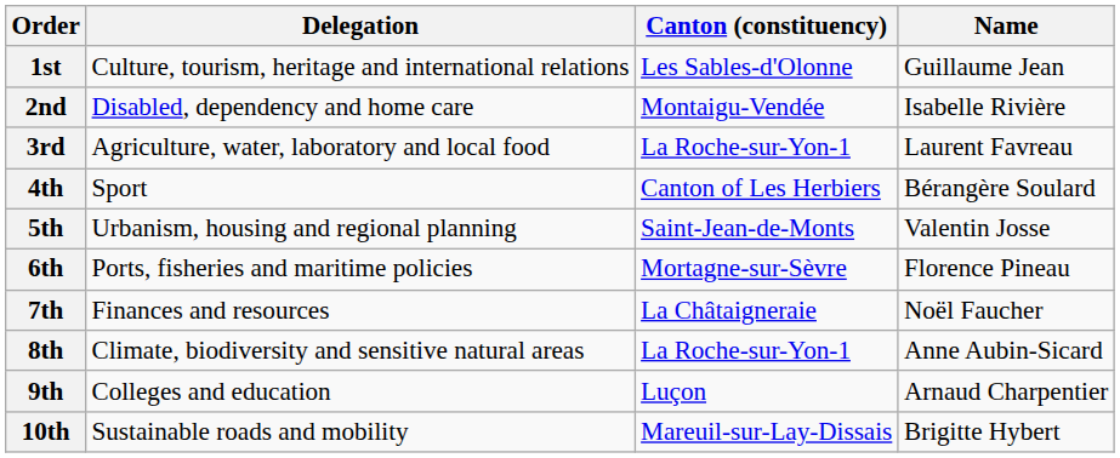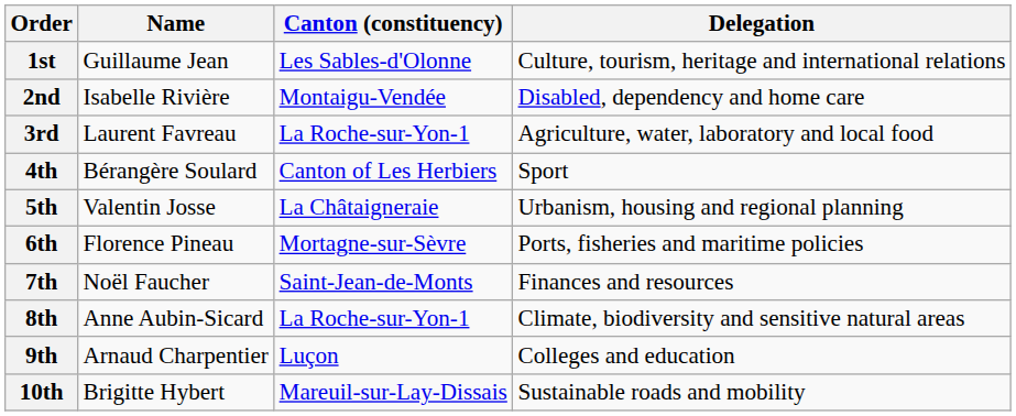 <table class="wikitable sortable">
 <tr>
 <th>Order</th>
+<th>Name</th>
+<th><a href='#'>Canton</a> (constituency)</th>
 <th>Delegation</th>
-<th><a href='#'>Canton</a> (constituency)</th>
-<th>Name</th>
 </tr>
 <tr>
 <th>1st</th>
+<td>Guillaume Jean</td>
+<td><a href='#'>Les Sables-d'Olonne</a></td>
 <td>Culture, tourism, heritage and international relations</td>
-<td><a href='#'>Les Sables-d'Olonne</a></td>
-<td>Guillaume Jean</td>
 </tr>
 <tr>
 <th>2nd</th>
+<td>Isabelle Rivière</td>
+<td><a href='#'>Montaigu-Vendée</a></td>
 <td><a href='#'>Disabled</a>, dependency and home care</td>
-<td><a href='#'>Montaigu-Vendée</a></td>
-<td>Isabelle Rivière</td>
 </tr>
 <tr>
 <th>3rd</th>
+<td>Laurent Favreau</td>
+<td><a href='#'>La Roche-sur-Yon-1</a></td>
 <td>Agriculture, water, laboratory and local food</td>
-<td><a href='#'>La Roche-sur-Yon-1</a></td>
-<td>Laurent Favreau</td>
 </tr>
 <tr>
 <th>4th</th>
+<td>Bérangère Soulard</td>
+<td><a href='#'>Canton of Les Herbiers</a></td>
 <td>Sport</td>
-<td><a href='#'>Canton of Les Herbiers</a></td>
-<td>Bérangère Soulard</td>
 </tr>
 <tr>
 <th>5th</th>
+<td>Valentin Josse</td>
+<td><a href='#'>La Châtaigneraie</a></td>
 <td>Urbanism, housing and regional planning</td>
-<td><a href='#'>Saint-Jean-de-Monts</a></td>
-<td>Valentin Josse</td>
 </tr>
 <tr>
 <th>6th</th>
+<td>Florence Pineau</td>
+<td><a href='#'>Mortagne-sur-Sèvre</a></td>
 <td>Ports, fisheries and maritime policies</td>
-<td><a href='#'>Mortagne-sur-Sèvre</a></td>
-<td>Florence Pineau</td>
 </tr>
 <tr>
 <th>7th</th>
+<td>Noël Faucher</td>
+<td><a href='#'>Saint-Jean-de-Monts</a></td>
 <td>Finances and resources</td>
-<td><a href='#'>La Châtaigneraie</a></td>
-<td>Noël Faucher</td>
 </tr>
 <tr>
 <th>8th</th>
+<td>Anne Aubin-Sicard</td>
+<td><a href='#'>La Roche-sur-Yon-1</a></td>
 <td>Climate, biodiversity and sensitive natural areas</td>
-<td><a href='#'>La Roche-sur-Yon-1</a></td>
-<td>Anne Aubin-Sicard</td>
 </tr>
 <tr>
 <th>9th</th>
+<td>Arnaud Charpentier</td>
+<td><a href='#'>Luçon</a></td>
 <td>Colleges and education</td>
-<td><a href='#'>Luçon</a></td>
-<td>Arnaud Charpentier</td>
 </tr>
 <tr>
 <th>10th</th>
+<td>Brigitte Hybert</td>
+<td><a href='#'>Mareuil-sur-Lay-Dissais</a></td>
 <td>Sustainable roads and mobility</td>
-<td><a href='#'>Mareuil-sur-Lay-Dissais</a></td>
-<td>Brigitte Hybert</td>
 </tr>
 </table>
